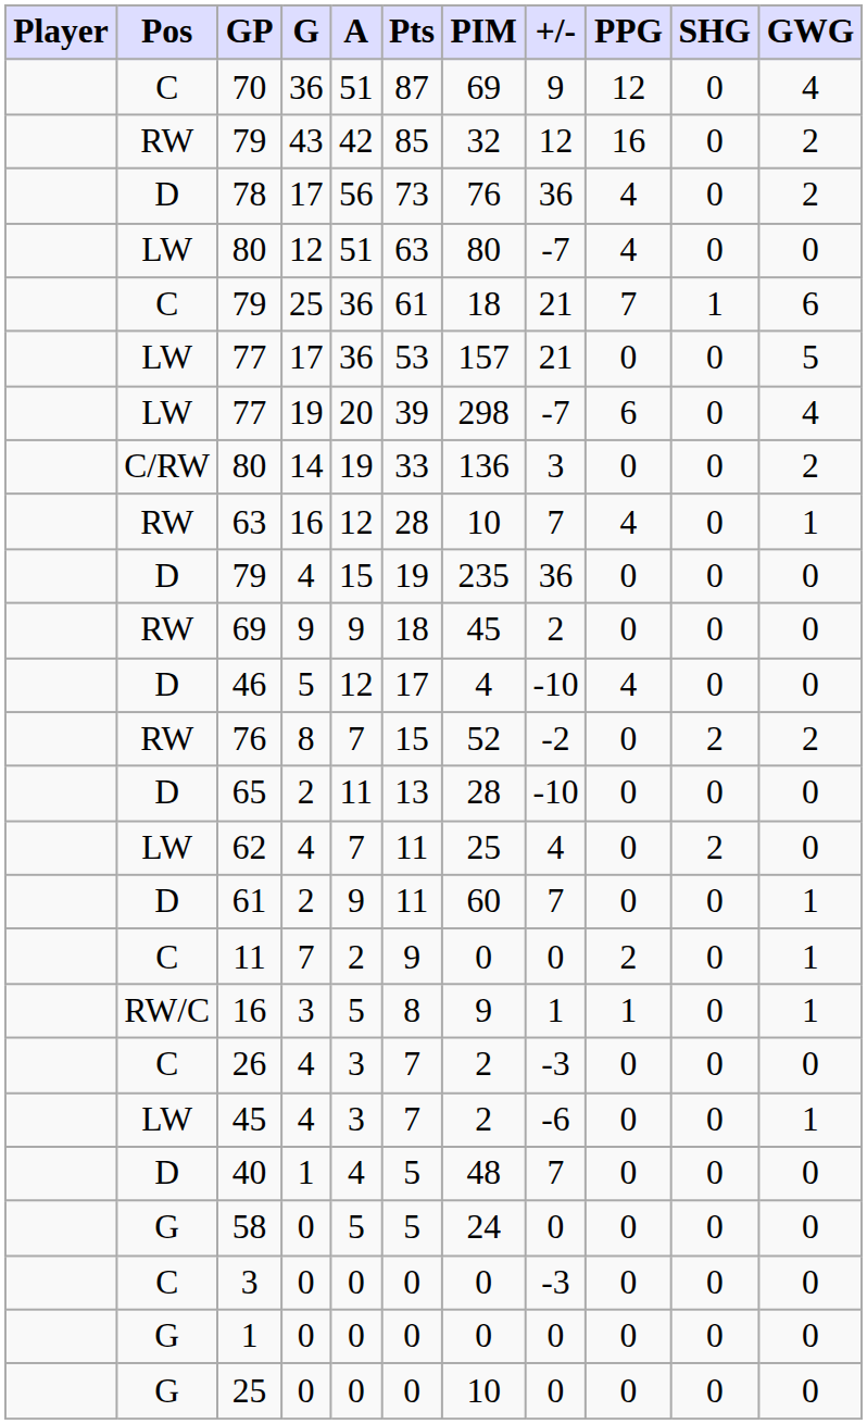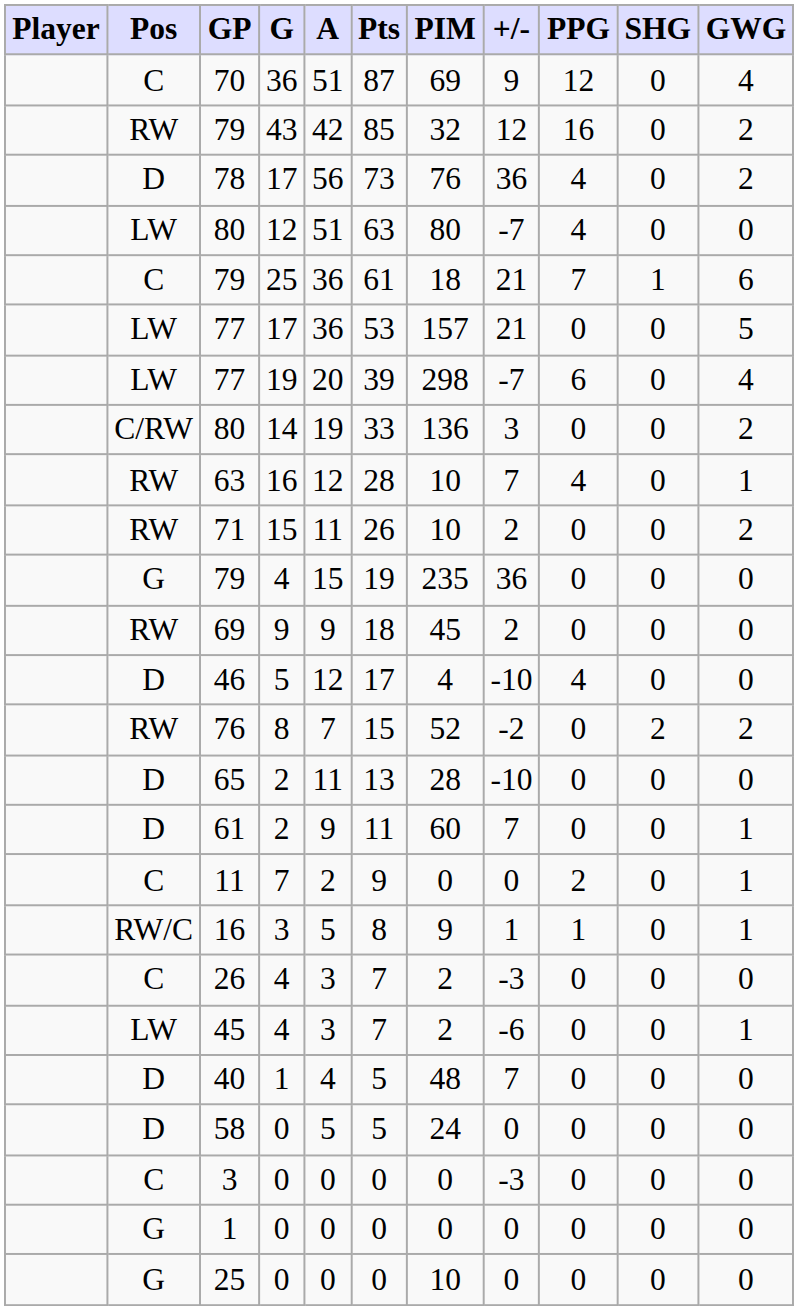 <table style="width:60%;" class="wikitable sortable">
 <tr style="text-align:center;">
 <th style="background:#ddf; width:10%;">Player</th>
 <th style="background:#ddf; width:3%;" title="Position">Pos</th>
 <th style="background:#ddf; width:5%;" title="Games played">GP</th>
 <th style="background:#ddf; width:5%;" title="Goals">G</th>
 <th style="background:#ddf; width:5%;" title="Assists">A</th>
 <th style="background:#ddf; width:5%;" title="Points">Pts</th>
 <th style="background:#ddf; width:5%;" title="Penalties in Minutes">PIM</th>
 <th style="background:#ddf; width:5%;" title="Plus/Minus">+/-</th>
 <th style="background:#ddf; width:5%;" title="Power Play Goals">PPG</th>
 <th style="background:#ddf; width:5%;" title="Short-handed Goals">SHG</th>
 <th style="background:#ddf; width:5%;" title="Game-winning Goals">GWG</th>
 </tr>
 <tr style="text-align:center;">
 <td style="text-align:right;"></td>
 <td>C</td>
 <td>70</td>
 <td>36</td>
 <td>51</td>
 <td>87</td>
 <td>69</td>
 <td>9</td>
 <td>12</td>
 <td>0</td>
 <td>4</td>
 </tr>
 <tr style="text-align:center;">
 <td style="text-align:right;"></td>
 <td>RW</td>
 <td>79</td>
 <td>43</td>
 <td>42</td>
 <td>85</td>
 <td>32</td>
 <td>12</td>
 <td>16</td>
 <td>0</td>
 <td>2</td>
 </tr>
 <tr style="text-align:center;">
 <td style="text-align:right;"></td>
 <td>D</td>
 <td>78</td>
 <td>17</td>
 <td>56</td>
 <td>73</td>
 <td>76</td>
 <td>36</td>
 <td>4</td>
 <td>0</td>
 <td>2</td>
 </tr>
 <tr style="text-align:center;">
 <td style="text-align:right;"></td>
 <td>LW</td>
 <td>80</td>
 <td>12</td>
 <td>51</td>
 <td>63</td>
 <td>80</td>
 <td>-7</td>
 <td>4</td>
 <td>0</td>
 <td>0</td>
 </tr>
 <tr style="text-align:center;">
 <td style="text-align:right;"></td>
 <td>C</td>
 <td>79</td>
 <td>25</td>
 <td>36</td>
 <td>61</td>
 <td>18</td>
 <td>21</td>
 <td>7</td>
 <td>1</td>
 <td>6</td>
 </tr>
 <tr style="text-align:center;">
 <td style="text-align:right;"></td>
 <td>LW</td>
 <td>77</td>
 <td>17</td>
 <td>36</td>
 <td>53</td>
 <td>157</td>
 <td>21</td>
 <td>0</td>
 <td>0</td>
 <td>5</td>
 </tr>
 <tr style="text-align:center;">
 <td style="text-align:right;"></td>
 <td>LW</td>
 <td>77</td>
 <td>19</td>
 <td>20</td>
 <td>39</td>
 <td>298</td>
 <td>-7</td>
 <td>6</td>
 <td>0</td>
 <td>4</td>
 </tr>
 <tr style="text-align:center;">
 <td style="text-align:right;"></td>
 <td>C/RW</td>
 <td>80</td>
 <td>14</td>
 <td>19</td>
 <td>33</td>
 <td>136</td>
 <td>3</td>
 <td>0</td>
 <td>0</td>
 <td>2</td>
 </tr>
 <tr style="text-align:center;">
 <td style="text-align:right;"></td>
 <td>RW</td>
 <td>63</td>
 <td>16</td>
 <td>12</td>
 <td>28</td>
 <td>10</td>
 <td>7</td>
 <td>4</td>
 <td>0</td>
 <td>1</td>
 </tr>
 <tr style="text-align:center;">
 <td style="text-align:right;"></td>
-<td>D</td>
+<td>RW</td>
+<td>71</td>
+<td>15</td>
+<td>11</td>
+<td>26</td>
+<td>10</td>
+<td>2</td>
+<td>0</td>
+<td>0</td>
+<td>2</td>
+</tr>
+<tr style="text-align:center;">
+<td style="text-align:right;"></td>
+<td>G</td>
 <td>79</td>
 <td>4</td>
 <td>15</td>
 <td>19</td>
 <td>235</td>
 <td>36</td>
 <td>0</td>
 <td>0</td>
 <td>0</td>
 </tr>
 <tr style="text-align:center;">
 <td style="text-align:right;"></td>
 <td>RW</td>
 <td>69</td>
 <td>9</td>
 <td>9</td>
 <td>18</td>
 <td>45</td>
 <td>2</td>
 <td>0</td>
 <td>0</td>
 <td>0</td>
 </tr>
 <tr style="text-align:center;">
 <td style="text-align:right;"></td>
 <td>D</td>
 <td>46</td>
 <td>5</td>
 <td>12</td>
 <td>17</td>
 <td>4</td>
 <td>-10</td>
 <td>4</td>
 <td>0</td>
 <td>0</td>
 </tr>
 <tr style="text-align:center;">
 <td style="text-align:right;"></td>
 <td>RW</td>
 <td>76</td>
 <td>8</td>
 <td>7</td>
 <td>15</td>
 <td>52</td>
 <td>-2</td>
 <td>0</td>
 <td>2</td>
 <td>2</td>
 </tr>
 <tr style="text-align:center;">
 <td style="text-align:right;"></td>
 <td>D</td>
 <td>65</td>
 <td>2</td>
 <td>11</td>
 <td>13</td>
 <td>28</td>
 <td>-10</td>
 <td>0</td>
 <td>0</td>
-<td>0</td>
-</tr>
-<tr style="text-align:center;">
-<td style="text-align:right;"></td>
-<td>LW</td>
-<td>62</td>
-<td>4</td>
-<td>7</td>
-<td>11</td>
-<td>25</td>
-<td>4</td>
-<td>0</td>
-<td>2</td>
 <td>0</td>
 </tr>
 <tr style="text-align:center;">
 <td style="text-align:right;"></td>
 <td>D</td>
 <td>61</td>
 <td>2</td>
 <td>9</td>
 <td>11</td>
 <td>60</td>
 <td>7</td>
 <td>0</td>
 <td>0</td>
 <td>1</td>
 </tr>
 <tr style="text-align:center;">
 <td style="text-align:right;"></td>
 <td>C</td>
 <td>11</td>
 <td>7</td>
 <td>2</td>
 <td>9</td>
 <td>0</td>
 <td>0</td>
 <td>2</td>
 <td>0</td>
 <td>1</td>
 </tr>
 <tr style="text-align:center;">
 <td style="text-align:right;"></td>
 <td>RW/C</td>
 <td>16</td>
 <td>3</td>
 <td>5</td>
 <td>8</td>
 <td>9</td>
 <td>1</td>
 <td>1</td>
 <td>0</td>
 <td>1</td>
 </tr>
 <tr style="text-align:center;">
 <td style="text-align:right;"></td>
 <td>C</td>
 <td>26</td>
 <td>4</td>
 <td>3</td>
 <td>7</td>
 <td>2</td>
 <td>-3</td>
 <td>0</td>
 <td>0</td>
 <td>0</td>
 </tr>
 <tr style="text-align:center;">
 <td style="text-align:right;"></td>
 <td>LW</td>
 <td>45</td>
 <td>4</td>
 <td>3</td>
 <td>7</td>
 <td>2</td>
 <td>-6</td>
 <td>0</td>
 <td>0</td>
 <td>1</td>
 </tr>
 <tr style="text-align:center;">
 <td style="text-align:right;"></td>
 <td>D</td>
 <td>40</td>
 <td>1</td>
 <td>4</td>
 <td>5</td>
 <td>48</td>
 <td>7</td>
 <td>0</td>
 <td>0</td>
 <td>0</td>
 </tr>
 <tr style="text-align:center;">
 <td style="text-align:right;"></td>
-<td>G</td>
+<td>D</td>
 <td>58</td>
 <td>0</td>
 <td>5</td>
 <td>5</td>
 <td>24</td>
 <td>0</td>
 <td>0</td>
 <td>0</td>
 <td>0</td>
 </tr>
 <tr style="text-align:center;">
 <td style="text-align:right;"></td>
 <td>C</td>
 <td>3</td>
 <td>0</td>
 <td>0</td>
 <td>0</td>
 <td>0</td>
 <td>-3</td>
 <td>0</td>
 <td>0</td>
 <td>0</td>
 </tr>
 <tr style="text-align:center;">
 <td style="text-align:right;"></td>
 <td>G</td>
 <td>1</td>
 <td>0</td>
 <td>0</td>
 <td>0</td>
 <td>0</td>
 <td>0</td>
 <td>0</td>
 <td>0</td>
 <td>0</td>
 </tr>
 <tr style="text-align:center;">
 <td style="text-align:right;"></td>
 <td>G</td>
 <td>25</td>
 <td>0</td>
 <td>0</td>
 <td>0</td>
 <td>10</td>
 <td>0</td>
 <td>0</td>
 <td>0</td>
 <td>0</td>
 </tr>
 </table>
